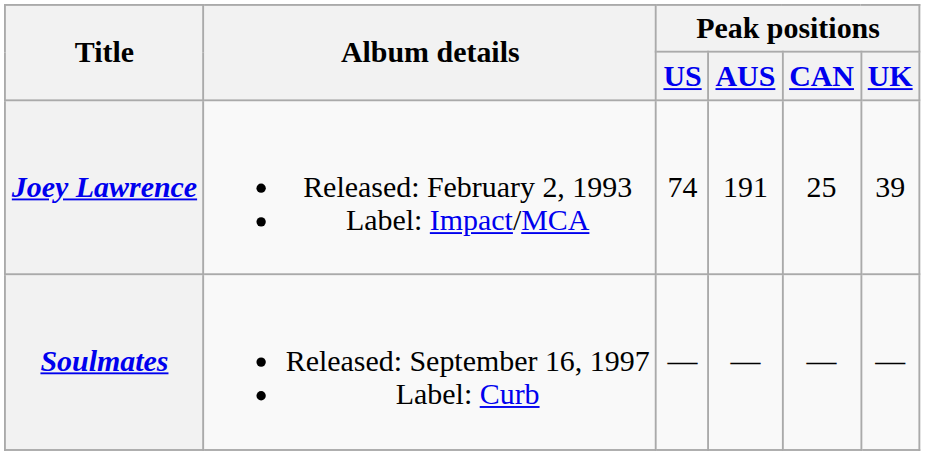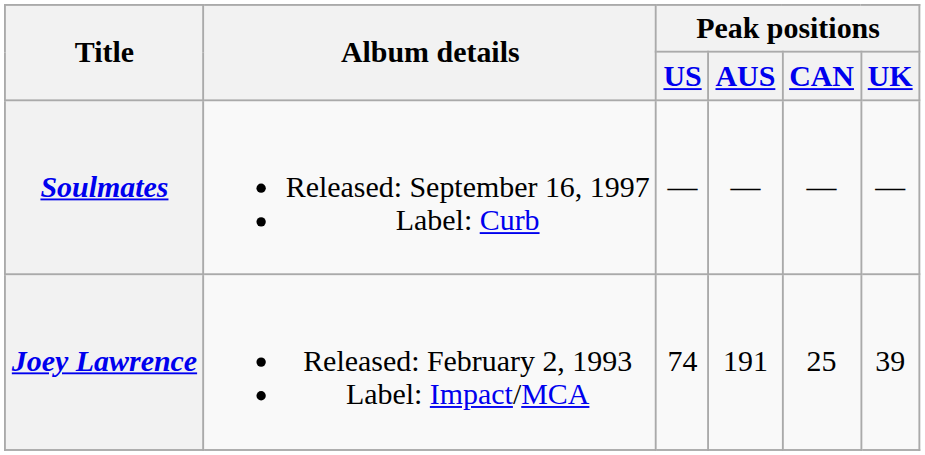 <table class="wikitable plainrowheaders" style="text-align:center;" border="1">
 <tr>
 <th rowspan="2" style="text-align:center;">Title</th>
 <th rowspan="2" style="text-align:center;">Album details</th>
 <th style="text-align:center;" colspan=4>Peak positions</th>
 </tr>
 <tr>
 <th scope="col"><a href='#'>US</a><br></th>
 <th scope="col"><a href='#'>AUS</a><br></th>
 <th scope="col"><a href='#'>CAN</a><br></th>
 <th scope="col"><a href='#'>UK</a><br></th>
 </tr>
 <tr>
+<th scope="row"><em><a href='#'>Soulmates</a></em></th>
+<td><br><ul><li>Released: September 16, 1997</li><li>Label: <a href='#'>Curb</a></li></ul></td>
+<td style="text-align:center;">—</td>
+<td style="text-align:center;">—</td>
+<td style="text-align:center;">—</td>
+<td style="text-align:center;">—</td>
+</tr>
+<tr>
 <th scope="row"><em><a href='#'>Joey Lawrence</a></em></th>
 <td><br><ul><li>Released: February 2, 1993</li><li>Label: <a href='#'>Impact</a>/<a href='#'>MCA</a></li></ul></td>
 <td style="text-align:center;">74</td>
 <td style="text-align:center;">191</td>
 <td style="text-align:center;">25</td>
 <td style="text-align:center;">39</td>
 </tr>
-<tr>
-<th scope="row"><em><a href='#'>Soulmates</a></em></th>
-<td><br><ul><li>Released: September 16, 1997</li><li>Label: <a href='#'>Curb</a></li></ul></td>
-<td style="text-align:center;">—</td>
-<td style="text-align:center;">—</td>
-<td style="text-align:center;">—</td>
-<td style="text-align:center;">—</td>
-</tr>
 </table>
